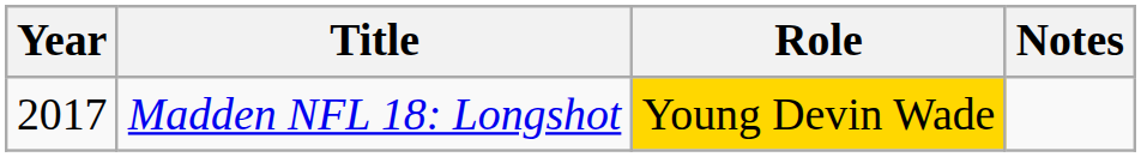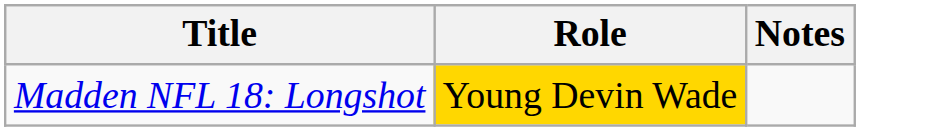 <table class="wikitable">
 <tr style="background:#ccc; text-align:center;">
-<th>Year</th>
 <th>Title</th>
 <th>Role</th>
 <th>Notes</th>
 </tr>
 <tr>
-<td>2017</td>
 <td><em><a href='#'>Madden NFL 18: Longshot</a></em></td>
 <td style="background: gold;">Young Devin Wade</td>
 <td></td>
 </tr>
 </table>
